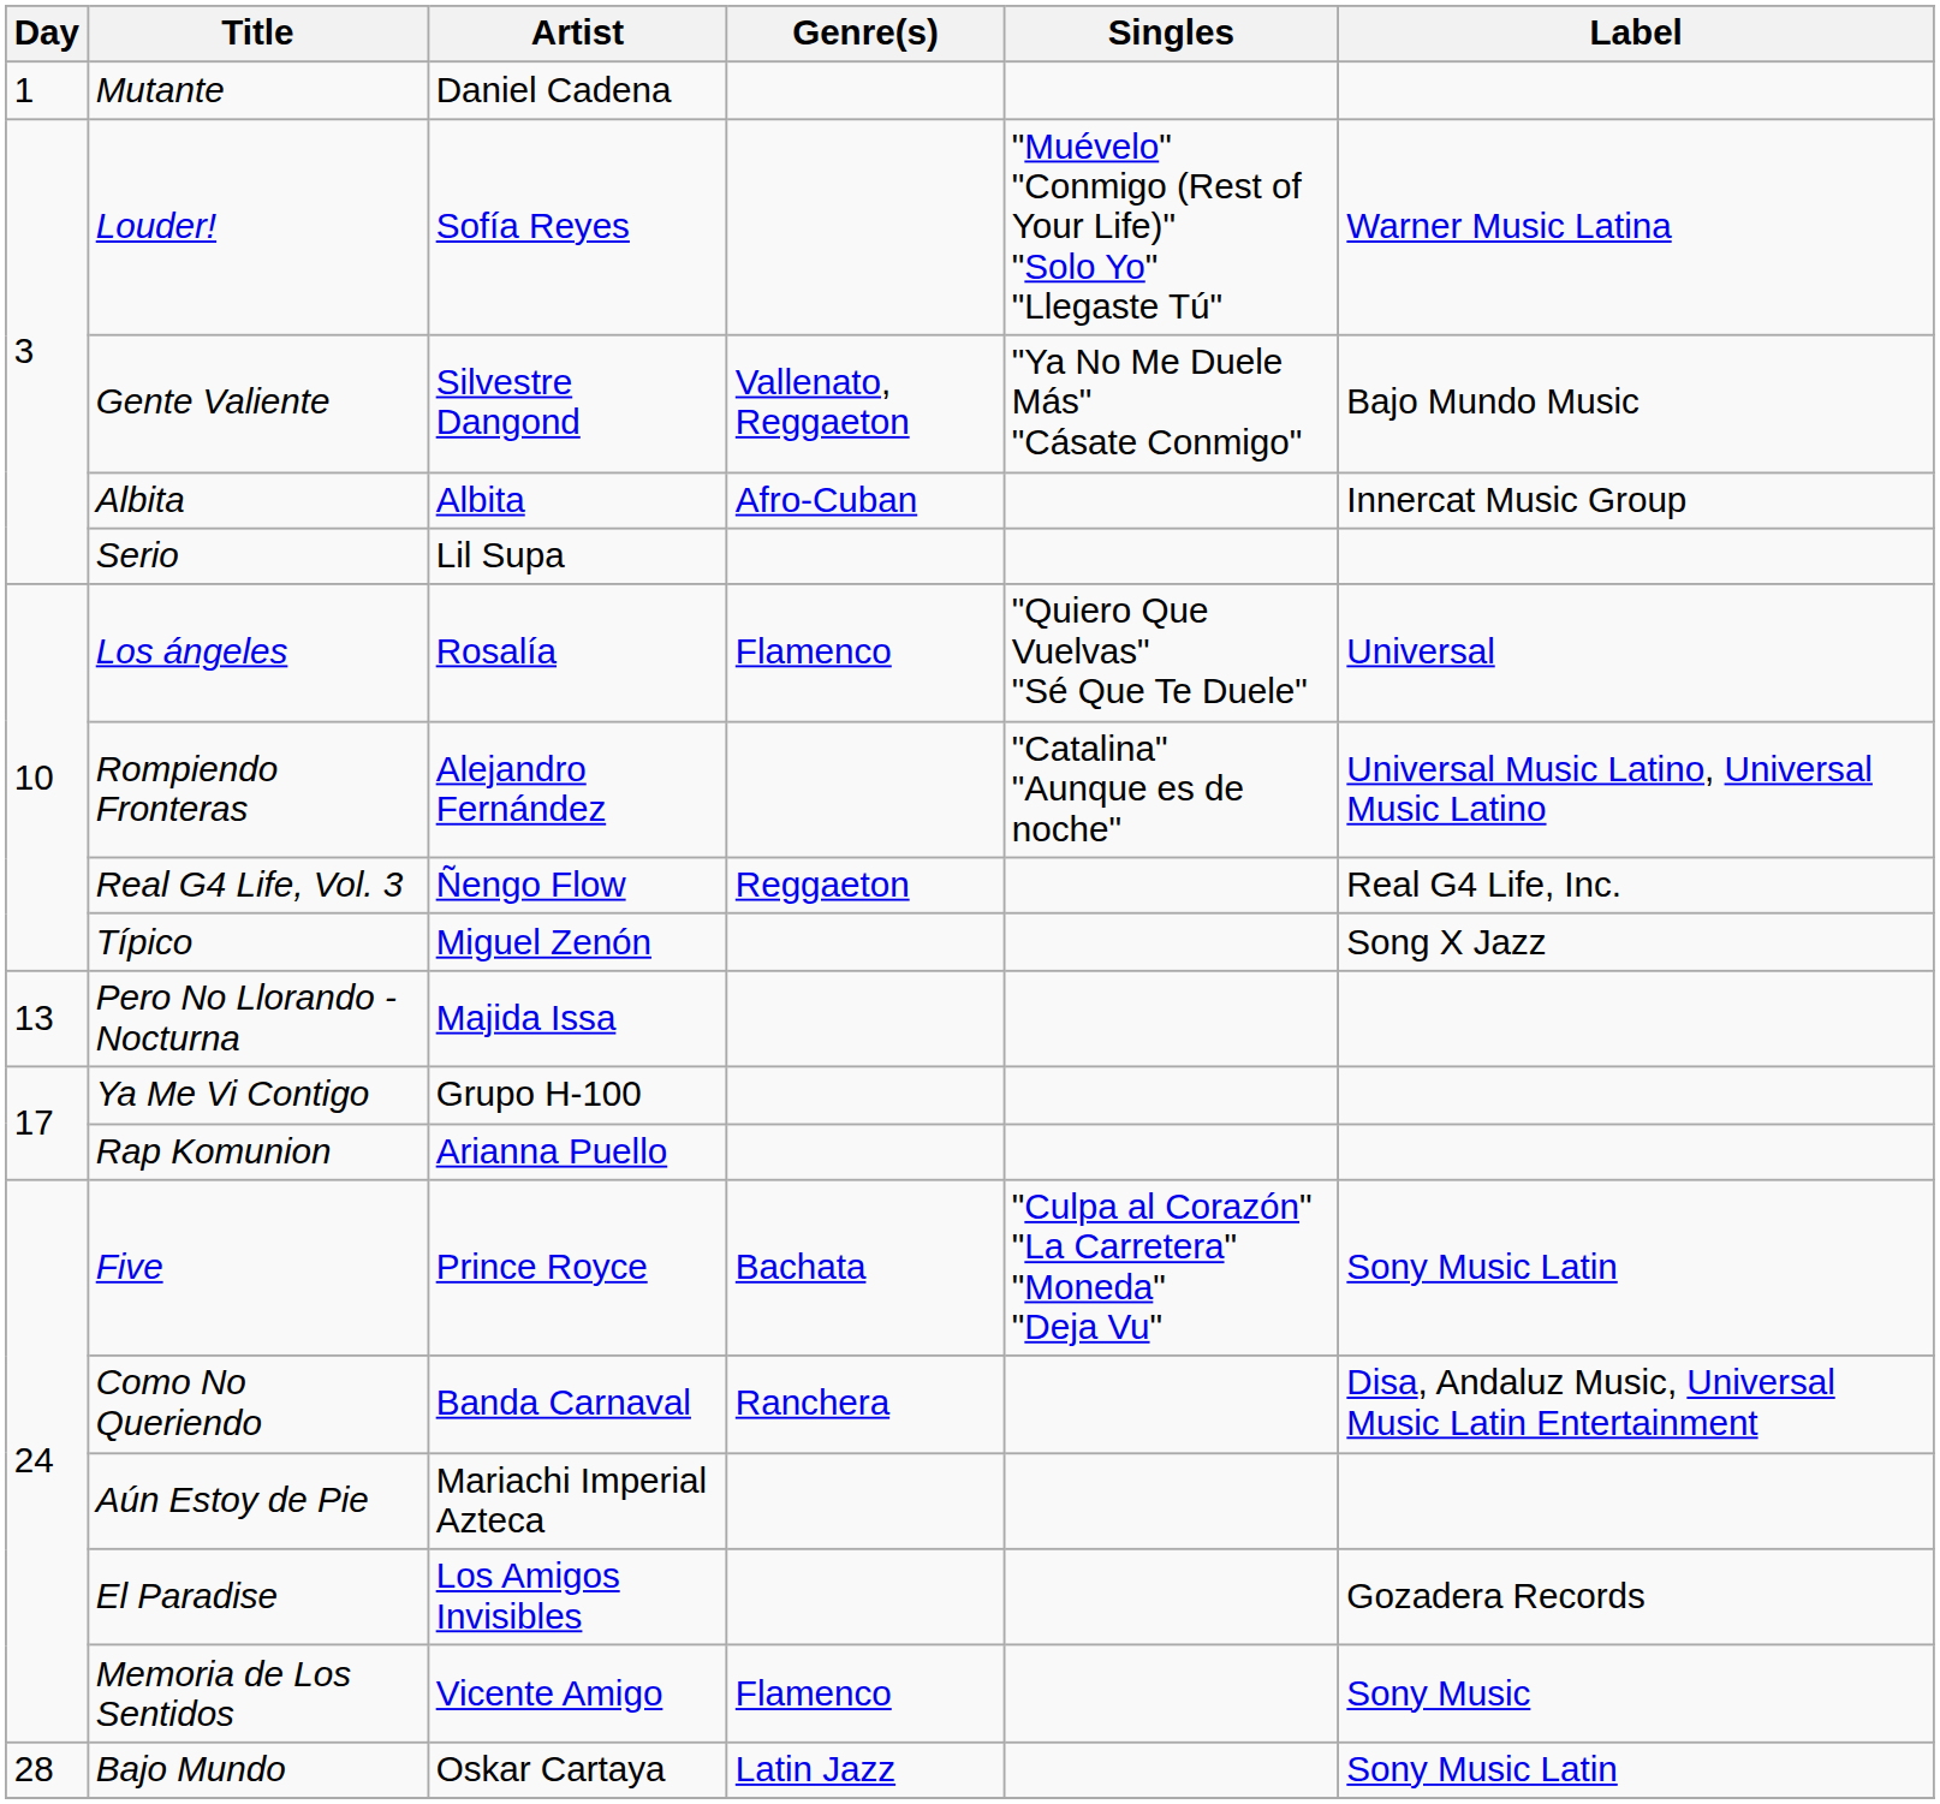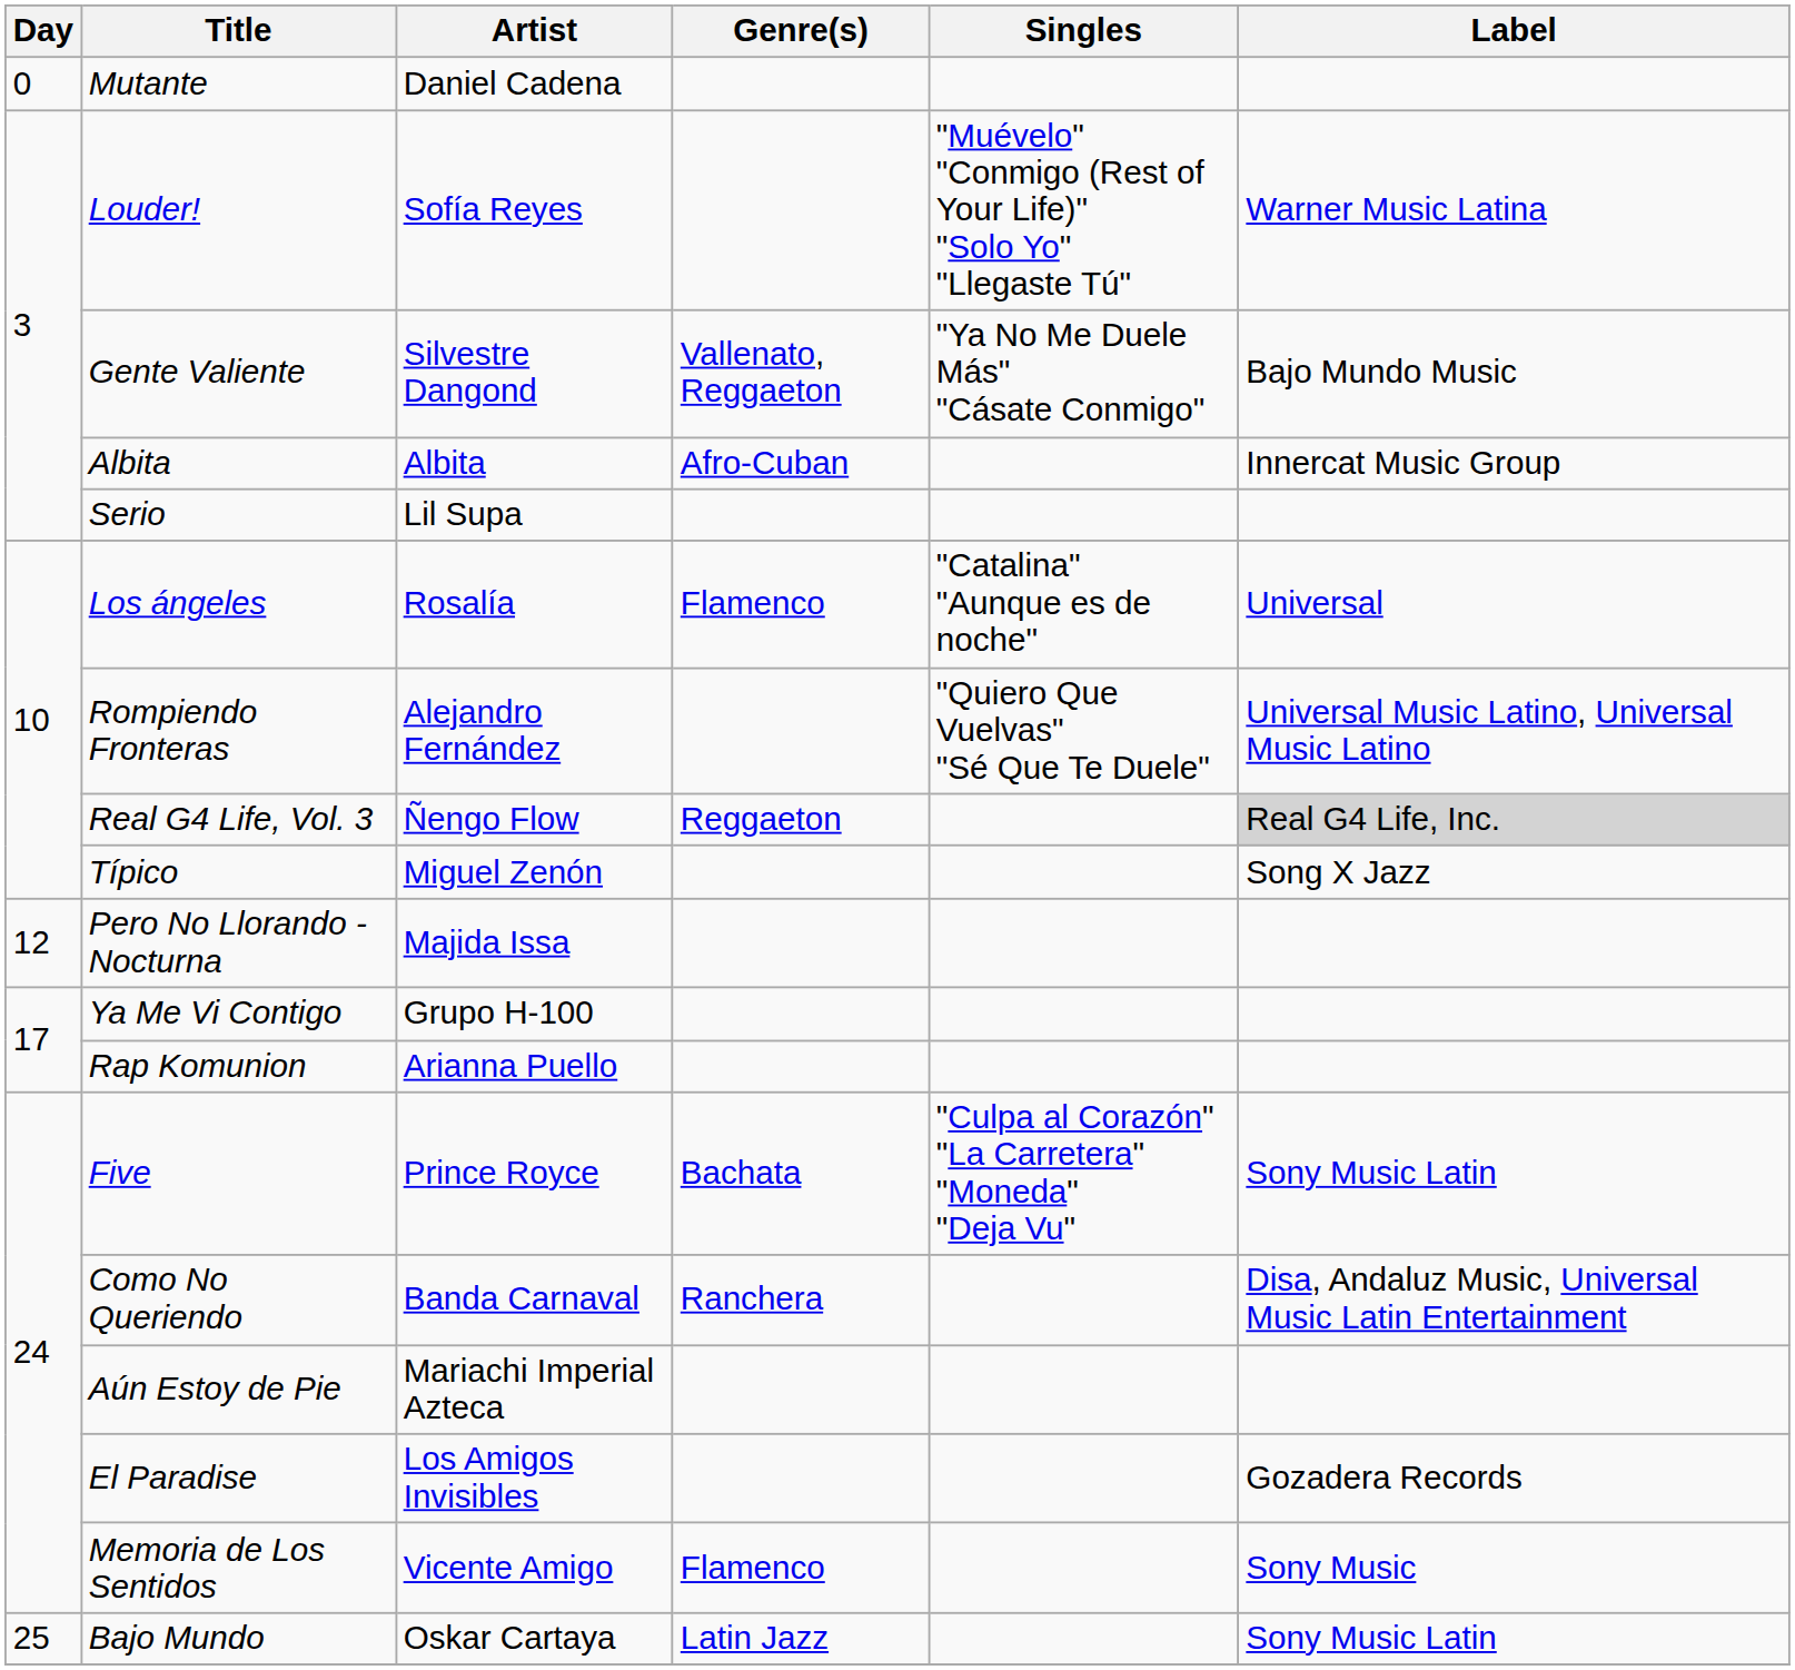 <table class="wikitable sortable" style="text-align: left;">
 <tr>
 <th>Day</th>
 <th>Title</th>
 <th>Artist</th>
 <th>Genre(s)</th>
 <th>Singles</th>
 <th>Label</th>
 </tr>
 <tr>
-<td>1</td>
+<td>0</td>
 <td><em>Mutante</em></td>
 <td>Daniel Cadena</td>
 <td></td>
 <td></td>
 <td></td>
 </tr>
 <tr>
 <td rowspan="4">3</td>
 <td><em><a href='#'>Louder!</a></em></td>
 <td><a href='#'>Sofía Reyes</a></td>
 <td></td>
 <td>"<a href='#'>Muévelo</a>"<br>"Conmigo (Rest of Your Life)"<br>"<a href='#'>Solo Yo</a>"<br>"Llegaste Tú"</td>
 <td><a href='#'>Warner Music Latina</a></td>
 </tr>
 <tr>
 <td><em>Gente Valiente</em></td>
 <td><a href='#'>Silvestre Dangond</a></td>
 <td><a href='#'>Vallenato</a>, <a href='#'>Reggaeton</a></td>
 <td>"Ya No Me Duele Más"<br>"Cásate Conmigo"</td>
 <td>Bajo Mundo Music</td>
 </tr>
 <tr>
 <td><em>Albita</em></td>
 <td><a href='#'>Albita</a></td>
 <td><a href='#'>Afro-Cuban</a></td>
 <td></td>
 <td>Innercat Music Group</td>
 </tr>
 <tr>
 <td><em>Serio</em></td>
 <td>Lil Supa</td>
 <td></td>
 <td></td>
 <td></td>
 </tr>
 <tr>
 <td rowspan="4">10</td>
 <td><em><a href='#'>Los ángeles</a></em></td>
 <td><a href='#'>Rosalía</a></td>
 <td><a href='#'>Flamenco</a></td>
-<td>"Quiero Que Vuelvas"<br>"Sé Que Te Duele"</td>
+<td>"Catalina"<br>"Aunque es de noche"</td>
 <td><a href='#'>Universal</a></td>
 </tr>
 <tr>
 <td><em>Rompiendo Fronteras</em></td>
 <td><a href='#'>Alejandro Fernández</a></td>
 <td></td>
-<td>"Catalina"<br>"Aunque es de noche"</td>
+<td>"Quiero Que Vuelvas"<br>"Sé Que Te Duele"</td>
 <td><a href='#'>Universal Music Latino</a>, <a href='#'>Universal Music Latino</a></td>
 </tr>
 <tr>
 <td><em>Real G4 Life, Vol. 3</em></td>
 <td><a href='#'>Ñengo Flow</a></td>
 <td><a href='#'>Reggaeton</a></td>
 <td></td>
-<td>Real G4 Life, Inc.</td>
+<td style="background: lightgrey;">Real G4 Life, Inc.</td>
 </tr>
 <tr>
 <td><em>Típico</em></td>
 <td><a href='#'>Miguel Zenón</a></td>
 <td></td>
 <td></td>
 <td>Song X Jazz</td>
 </tr>
 <tr>
-<td>13</td>
+<td>12</td>
 <td><em>Pero No Llorando - Nocturna</em></td>
 <td><a href='#'>Majida Issa</a></td>
 <td></td>
 <td></td>
 <td></td>
 </tr>
 <tr>
 <td rowspan="2">17</td>
 <td><em>Ya Me Vi Contigo</em></td>
 <td>Grupo H-100</td>
 <td></td>
 <td></td>
 <td></td>
 </tr>
 <tr>
 <td><em>Rap Komunion</em></td>
 <td><a href='#'>Arianna Puello</a></td>
 <td></td>
 <td></td>
 <td></td>
 </tr>
 <tr>
 <td rowspan="5">24</td>
 <td><em><a href='#'>Five</a></em></td>
 <td><a href='#'>Prince Royce</a></td>
 <td><a href='#'>Bachata</a></td>
 <td>"<a href='#'>Culpa al Corazón</a>"<br>"<a href='#'>La Carretera</a>"<br>"<a href='#'>Moneda</a>"<br>"<a href='#'>Deja Vu</a>"</td>
 <td><a href='#'>Sony Music Latin</a></td>
 </tr>
 <tr>
 <td><em>Como No Queriendo</em></td>
 <td><a href='#'>Banda Carnaval</a></td>
 <td><a href='#'>Ranchera</a></td>
 <td></td>
 <td><a href='#'>Disa</a>, Andaluz Music, <a href='#'>Universal Music Latin Entertainment</a></td>
 </tr>
 <tr>
 <td><em>Aún Estoy de Pie</em></td>
 <td>Mariachi Imperial Azteca</td>
 <td></td>
 <td></td>
 <td></td>
 </tr>
 <tr>
 <td><em>El Paradise</em></td>
 <td><a href='#'>Los Amigos Invisibles</a></td>
 <td></td>
 <td></td>
 <td>Gozadera Records</td>
 </tr>
 <tr>
 <td><em>Memoria de Los Sentidos</em></td>
 <td><a href='#'>Vicente Amigo</a></td>
 <td><a href='#'>Flamenco</a></td>
 <td></td>
 <td><a href='#'>Sony Music</a></td>
 </tr>
 <tr>
-<td>28</td>
+<td>25</td>
 <td><em>Bajo Mundo</em></td>
 <td>Oskar Cartaya</td>
 <td><a href='#'>Latin Jazz</a></td>
 <td></td>
 <td><a href='#'>Sony Music Latin</a></td>
 </tr>
 <tr>
 </tr>
 </table>
